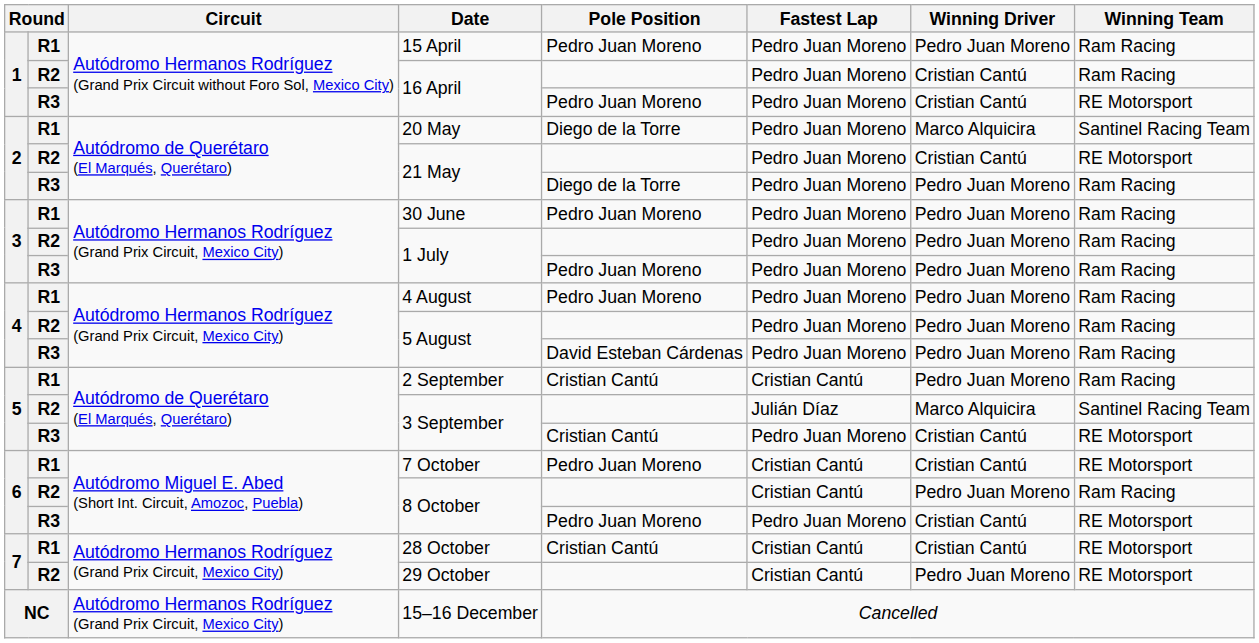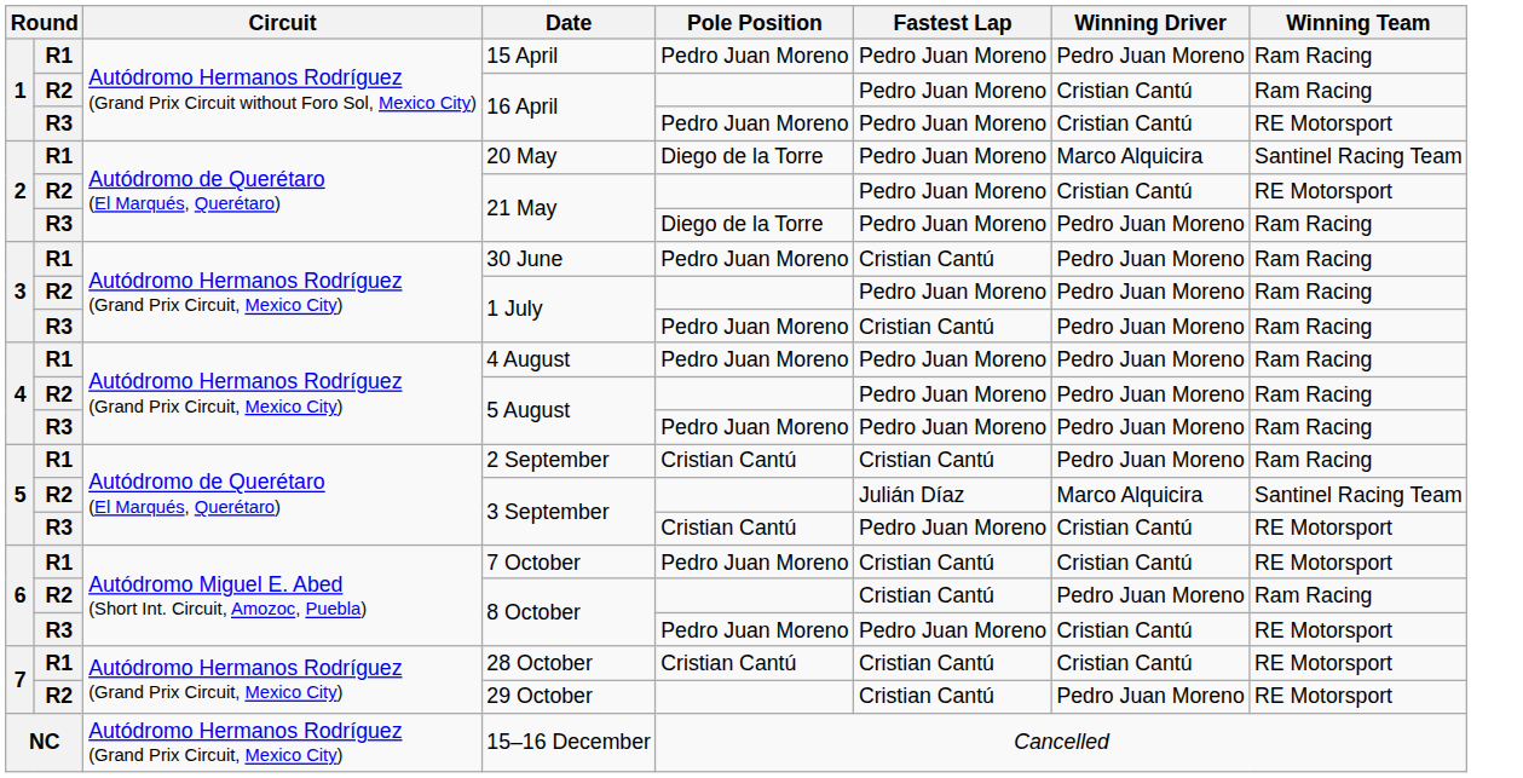 <table class="wikitable" style="font-size: 85%">
 <tr>
 <th colspan=2>Round</th>
 <th>Circuit</th>
 <th>Date</th>
 <th>Pole Position</th>
 <th>Fastest Lap</th>
 <th>Winning Driver</th>
 <th>Winning Team</th>
 </tr>
 <tr>
 <th rowspan=3>1</th>
 <th>R1</th>
 <td rowspan=3 nowrap><a href='#'>Autódromo Hermanos Rodríguez</a><br><small>(Grand Prix Circuit without Foro Sol, <a href='#'>Mexico City</a>)</small></td>
 <td>15 April</td>
 <td nowrap> Pedro Juan Moreno</td>
 <td nowrap> Pedro Juan Moreno</td>
 <td nowrap> Pedro Juan Moreno</td>
 <td nowrap> Ram Racing</td>
 </tr>
 <tr>
 <th>R2</th>
 <td rowspan=2>16 April</td>
 <td></td>
 <td> Pedro Juan Moreno</td>
 <td> Cristian Cantú</td>
 <td> Ram Racing</td>
 </tr>
 <tr>
 <th>R3</th>
 <td> Pedro Juan Moreno</td>
 <td> Pedro Juan Moreno</td>
 <td> Cristian Cantú</td>
 <td> RE Motorsport</td>
 </tr>
 <tr>
 <th rowspan=3>2</th>
 <th>R1</th>
 <td rowspan=3><a href='#'>Autódromo de Querétaro</a><br><small>(<a href='#'>El Marqués</a>, <a href='#'>Querétaro</a>)</small></td>
 <td>20 May</td>
 <td> Diego de la Torre</td>
 <td> Pedro Juan Moreno</td>
 <td> Marco Alquicira</td>
 <td> Santinel Racing Team</td>
 </tr>
 <tr>
 <th>R2</th>
 <td rowspan=2>21 May</td>
 <td></td>
 <td> Pedro Juan Moreno</td>
 <td> Cristian Cantú</td>
 <td> RE Motorsport</td>
 </tr>
 <tr>
 <th>R3</th>
 <td> Diego de la Torre</td>
 <td> Pedro Juan Moreno</td>
 <td> Pedro Juan Moreno</td>
 <td> Ram Racing</td>
 </tr>
 <tr>
 <th rowspan=3>3</th>
 <th>R1</th>
 <td rowspan=3><a href='#'>Autódromo Hermanos Rodríguez</a><br><small>(Grand Prix Circuit, <a href='#'>Mexico City</a>)</small></td>
 <td>30 June</td>
 <td> Pedro Juan Moreno</td>
-<td> Pedro Juan Moreno</td>
+<td> Cristian Cantú</td>
 <td> Pedro Juan Moreno</td>
 <td> Ram Racing</td>
 </tr>
 <tr>
 <th>R2</th>
 <td rowspan=2>1 July</td>
 <td></td>
 <td> Pedro Juan Moreno</td>
 <td> Pedro Juan Moreno</td>
 <td> Ram Racing</td>
 </tr>
 <tr>
 <th>R3</th>
 <td> Pedro Juan Moreno</td>
-<td> Pedro Juan Moreno</td>
+<td> Cristian Cantú</td>
 <td> Pedro Juan Moreno</td>
 <td> Ram Racing</td>
 </tr>
 <tr>
 <th rowspan=3>4</th>
 <th>R1</th>
 <td rowspan=3><a href='#'>Autódromo Hermanos Rodríguez</a><br><small>(Grand Prix Circuit, <a href='#'>Mexico City</a>)</small></td>
 <td>4 August</td>
 <td> Pedro Juan Moreno</td>
 <td> Pedro Juan Moreno</td>
 <td> Pedro Juan Moreno</td>
 <td> Ram Racing</td>
 </tr>
 <tr>
 <th>R2</th>
 <td rowspan=2>5 August</td>
 <td></td>
 <td> Pedro Juan Moreno</td>
 <td> Pedro Juan Moreno</td>
 <td> Ram Racing</td>
 </tr>
 <tr>
 <th>R3</th>
-<td nowrap> David Esteban Cárdenas</td>
+<td nowrap> Pedro Juan Moreno</td>
 <td> Pedro Juan Moreno</td>
 <td> Pedro Juan Moreno</td>
 <td> Ram Racing</td>
 </tr>
 <tr>
 <th rowspan=3>5</th>
 <th>R1</th>
 <td rowspan=3><a href='#'>Autódromo de Querétaro</a><br><small>(<a href='#'>El Marqués</a>, <a href='#'>Querétaro</a>)</small></td>
 <td>2 September</td>
 <td> Cristian Cantú</td>
 <td> Cristian Cantú</td>
 <td> Pedro Juan Moreno</td>
 <td> Ram Racing</td>
 </tr>
 <tr>
 <th>R2</th>
 <td rowspan=2>3 September</td>
 <td></td>
 <td> Julián Díaz</td>
 <td> Marco Alquicira</td>
 <td nowrap> Santinel Racing Team</td>
 </tr>
 <tr>
 <th>R3</th>
 <td> Cristian Cantú</td>
 <td> Pedro Juan Moreno</td>
 <td> Cristian Cantú</td>
 <td> RE Motorsport</td>
 </tr>
 <tr>
 <th rowspan=3>6</th>
 <th>R1</th>
 <td rowspan=3><a href='#'>Autódromo Miguel E. Abed</a><br><small>(Short Int. Circuit, <a href='#'>Amozoc</a>, <a href='#'>Puebla</a>)</small></td>
 <td>7 October</td>
 <td> Pedro Juan Moreno</td>
 <td> Cristian Cantú</td>
 <td> Cristian Cantú</td>
 <td> RE Motorsport</td>
 </tr>
 <tr>
 <th>R2</th>
 <td rowspan=2>8 October</td>
 <td></td>
 <td> Cristian Cantú</td>
 <td> Pedro Juan Moreno</td>
 <td> Ram Racing</td>
 </tr>
 <tr>
 <th>R3</th>
 <td> Pedro Juan Moreno</td>
 <td> Pedro Juan Moreno</td>
 <td> Cristian Cantú</td>
 <td> RE Motorsport</td>
 </tr>
 <tr>
 <th rowspan=2>7</th>
 <th>R1</th>
 <td rowspan=2><a href='#'>Autódromo Hermanos Rodríguez</a><br><small>(Grand Prix Circuit, <a href='#'>Mexico City</a>)</small></td>
 <td>28 October</td>
 <td> Cristian Cantú</td>
 <td> Cristian Cantú</td>
 <td> Cristian Cantú</td>
 <td> RE Motorsport</td>
 </tr>
 <tr>
 <th>R2</th>
 <td>29 October</td>
 <td></td>
 <td> Cristian Cantú</td>
 <td> Pedro Juan Moreno</td>
 <td> RE Motorsport</td>
 </tr>
 <tr>
 <th colspan=2>NC</th>
 <td><a href='#'>Autódromo Hermanos Rodríguez</a><br><small>(Grand Prix Circuit, <a href='#'>Mexico City</a>)</small></td>
 <td nowrap>15–16 December</td>
 <td colspan=4 style="text-align:center"><em>Cancelled</em></td>
 </tr>
 </table>
